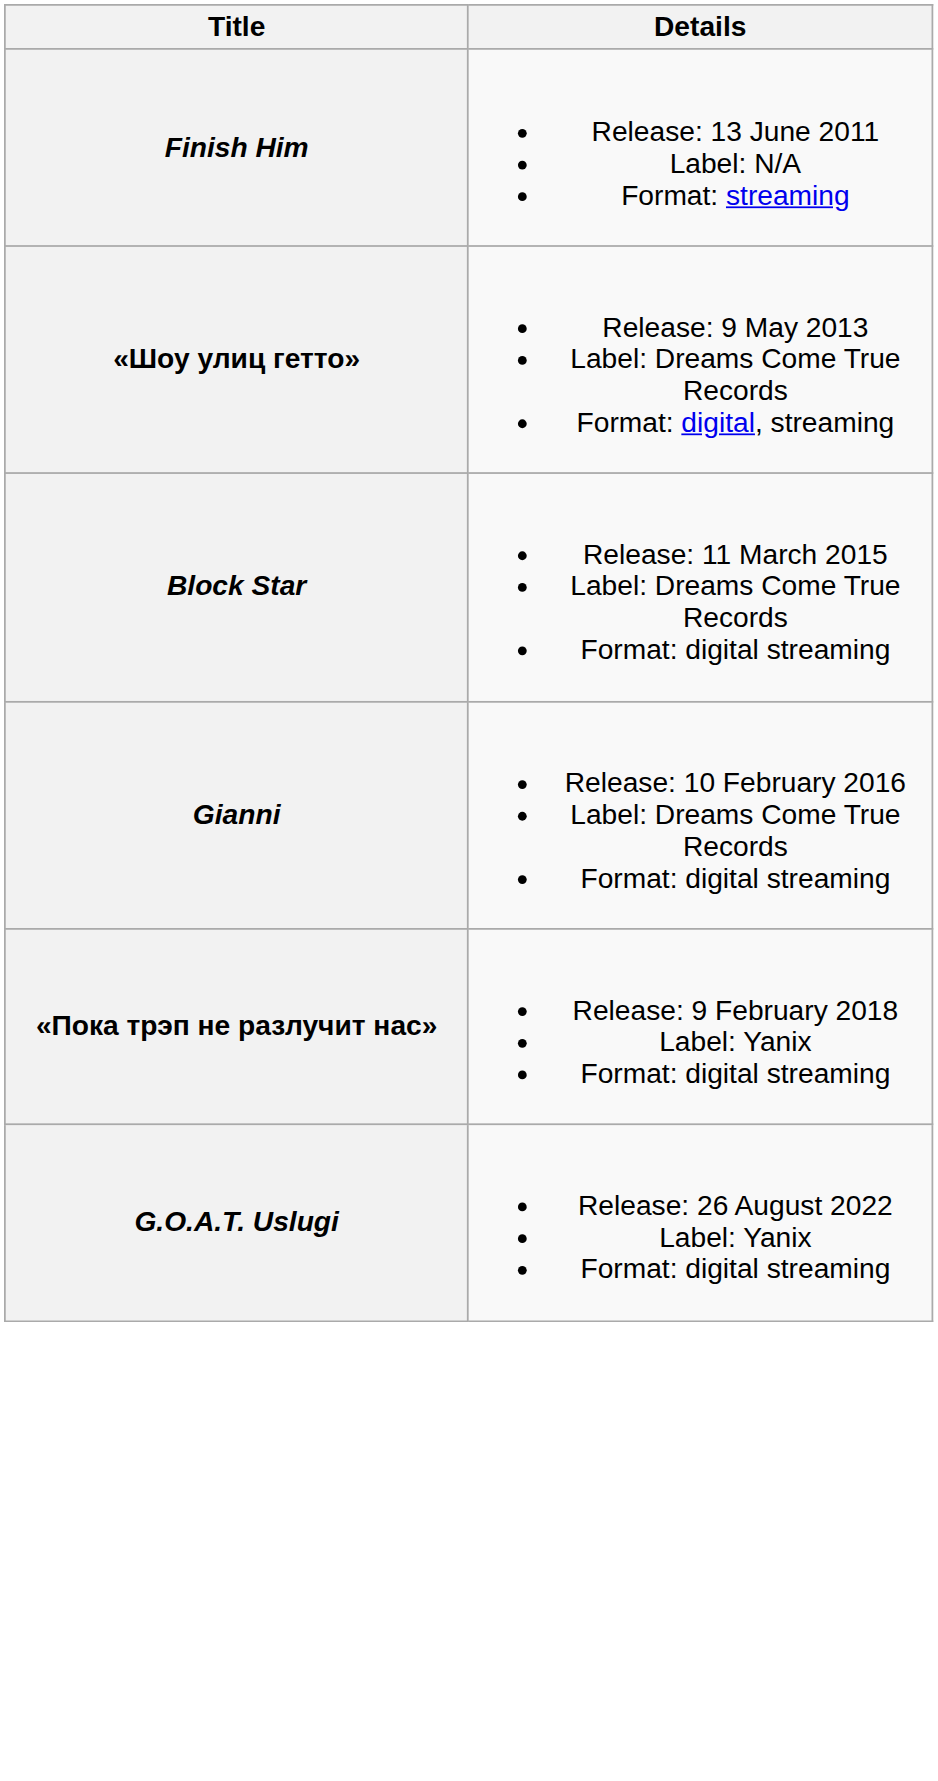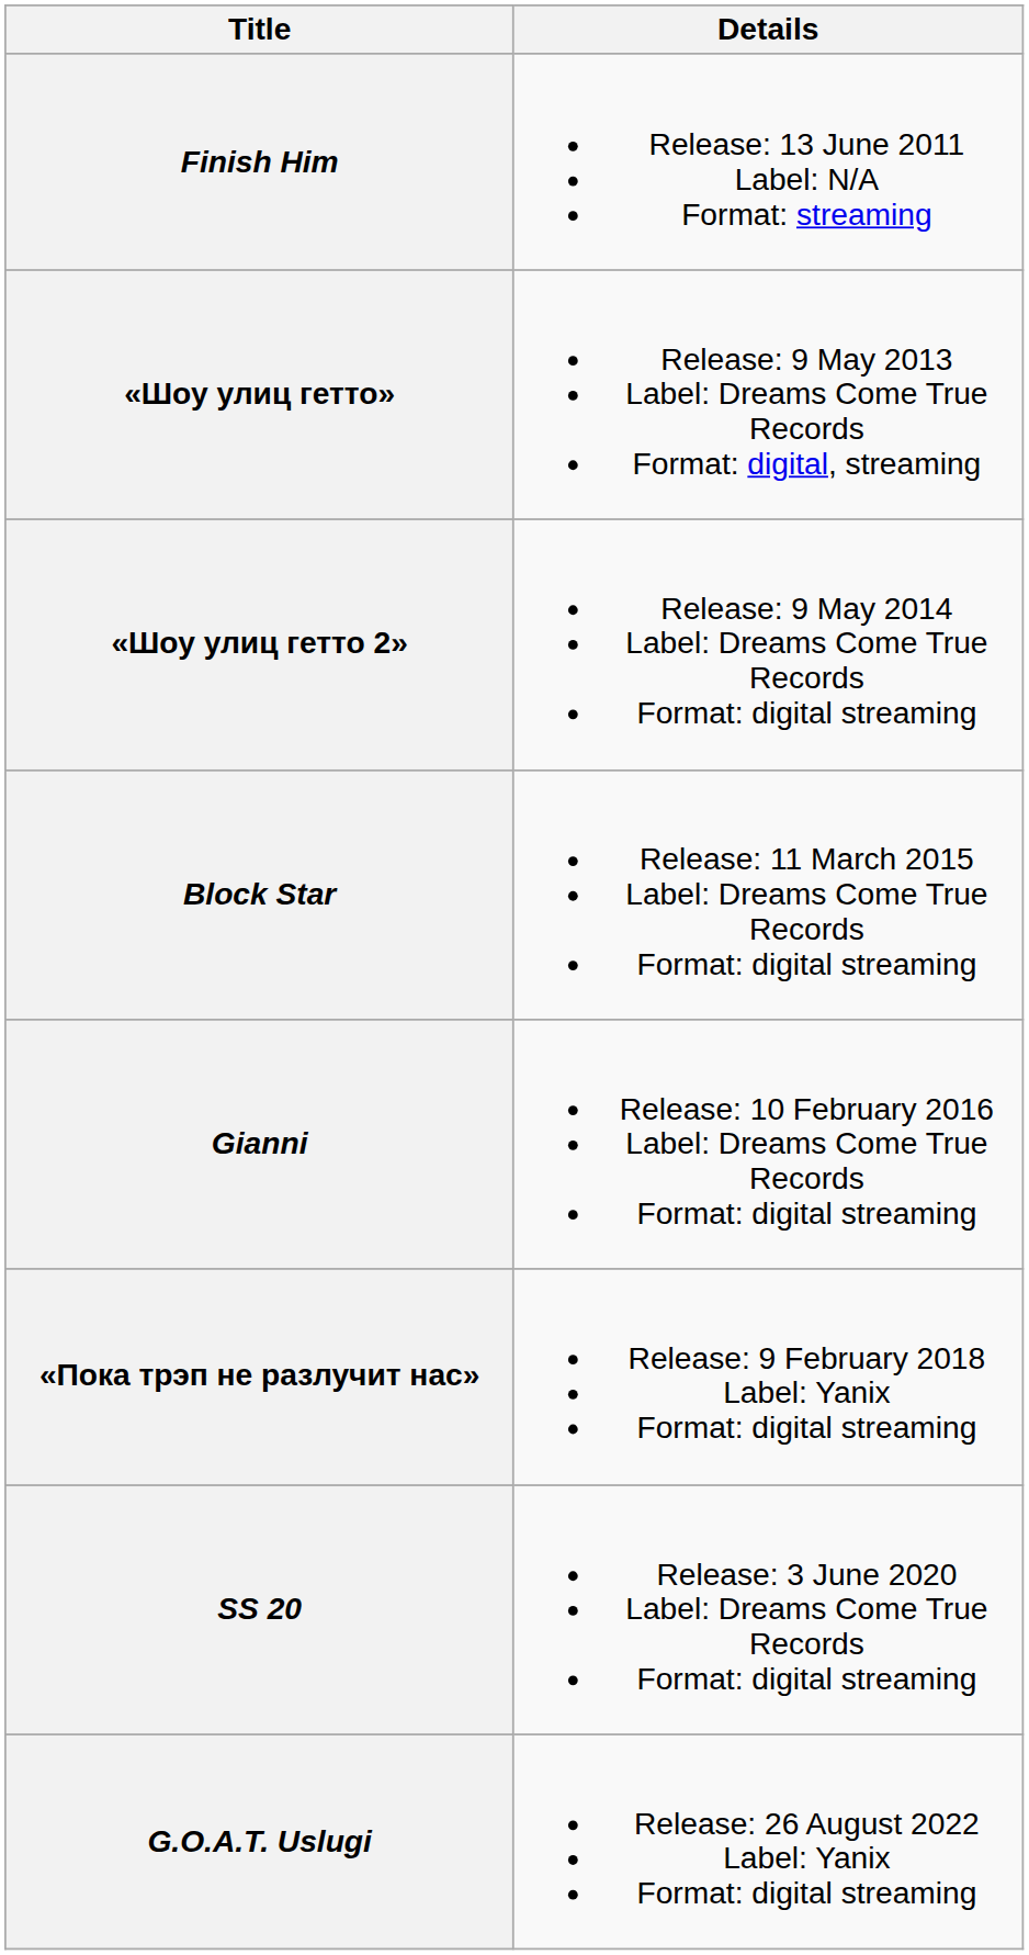 <table class="wikitable plainrowheaders" style="text-align:center;">
 <tr>
 <th rowspan="1" scope="col" style="width:16em;">Title</th>
 <th scope="col" style="width:16em;">Details</th>
 </tr>
 <tr>
 <th><em>Finish Him</em></th>
 <td><br><ul><li>Release: 13 June 2011</li><li>Label: N/A</li><li>Format: <a href='#'>streaming</a></li></ul></td>
 </tr>
 <tr>
 <th>«Шоу улиц гетто»</th>
 <td><br><ul><li>Release: 9 May 2013</li><li>Label: Dreams Come True Records</li><li>Format: <a href='#'>digital</a>, streaming</li></ul></td>
 </tr>
 <tr>
+<th scope="row">«Шоу улиц гетто 2»</th>
+<td><br><ul><li>Release: 9 May 2014</li><li>Label: Dreams Come True Records</li><li>Format: digital streaming</li></ul></td>
+</tr>
+<tr>
 <th><em>Block Star</em></th>
 <td><br><ul><li>Release: 11 March 2015</li><li>Label: Dreams Come True Records</li><li>Format: digital streaming</li></ul></td>
 </tr>
 <tr>
 <th><em>Gianni</em></th>
 <td><br><ul><li>Release: 10 February 2016</li><li>Label: Dreams Come True Records</li><li>Format: digital streaming</li></ul></td>
 </tr>
 <tr>
 <th>«Пока трэп не разлучит нас»</th>
 <td><br><ul><li>Release: 9 February 2018</li><li>Label: Yanix</li><li>Format: digital streaming</li></ul></td>
 </tr>
 <tr>
+<th><em>SS 20</em></th>
+<td><br><ul><li>Release: 3 June 2020</li><li>Label: Dreams Come True Records</li><li>Format: digital streaming</li></ul></td>
+</tr>
+<tr>
 <th><em>G.O.A.T. Uslugi</em></th>
 <td><br><ul><li>Release: 26 August 2022</li><li>Label: Yanix</li><li>Format: digital streaming</li></ul></td>
 </tr>
 </table>
